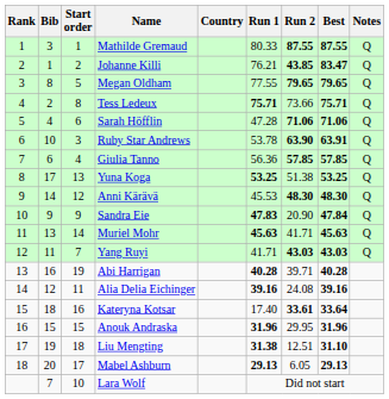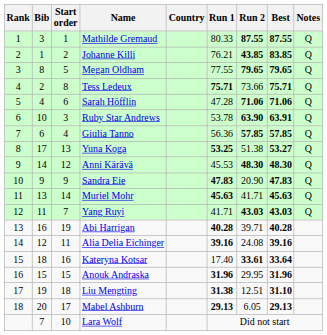 <table class="wikitable sortable" style="text-align:center">
 <tr>
 <th>Rank</th>
 <th>Bib</th>
 <th>Start<br>order</th>
 <th>Name</th>
 <th>Country</th>
 <th>Run 1</th>
 <th>Run 2</th>
 <th>Best</th>
 <th>Notes</th>
 </tr>
 <tr bgcolor=ccffcc>
 <td>1</td>
 <td>3</td>
 <td>1</td>
 <td align=left><a href='#'>Mathilde Gremaud</a></td>
 <td align=left></td>
 <td>80.33</td>
 <td><strong>87.55</strong></td>
 <td><strong>87.55</strong></td>
 <td>Q</td>
 </tr>
 <tr bgcolor=ccffcc>
 <td>2</td>
 <td>1</td>
 <td>2</td>
 <td align=left><a href='#'>Johanne Killi</a></td>
 <td align=left></td>
 <td>76.21</td>
 <td><strong>43.85</strong></td>
-<td><strong>83.47</strong></td>
+<td><strong>83.85</strong></td>
 <td>Q</td>
 </tr>
 <tr bgcolor=ccffcc>
 <td>3</td>
 <td>8</td>
 <td>5</td>
 <td align=left><a href='#'>Megan Oldham</a></td>
 <td align=left></td>
 <td>77.55</td>
 <td><strong>79.65</strong></td>
 <td><strong>79.65</strong></td>
 <td>Q</td>
 </tr>
 <tr bgcolor=ccffcc>
 <td>4</td>
 <td>2</td>
 <td>8</td>
 <td align=left><a href='#'>Tess Ledeux</a></td>
 <td align=left></td>
 <td><strong>75.71</strong></td>
 <td>73.66</td>
 <td><strong>75.71</strong></td>
 <td>Q</td>
 </tr>
 <tr bgcolor=ccffcc>
 <td>5</td>
 <td>4</td>
 <td>6</td>
 <td align=left><a href='#'>Sarah Höfflin</a></td>
 <td align=left></td>
 <td>47.28</td>
 <td><strong>71.06</strong></td>
 <td><strong>71.06</strong></td>
 <td>Q</td>
 </tr>
 <tr bgcolor=ccffcc>
 <td>6</td>
 <td>10</td>
 <td>3</td>
 <td align=left><a href='#'>Ruby Star Andrews</a></td>
 <td align=left></td>
 <td>53.78</td>
 <td><strong>63.90</strong></td>
 <td><strong>63.91</strong></td>
 <td>Q</td>
 </tr>
 <tr bgcolor=ccffcc>
 <td>7</td>
 <td>6</td>
 <td>4</td>
 <td align=left><a href='#'>Giulia Tanno</a></td>
 <td align=left></td>
 <td>56.36</td>
 <td><strong>57.85</strong></td>
 <td><strong>57.85</strong></td>
 <td>Q</td>
 </tr>
 <tr bgcolor=ccffcc>
 <td>8</td>
 <td>17</td>
 <td>13</td>
 <td align=left><a href='#'>Yuna Koga</a></td>
 <td align=left></td>
 <td><strong>53.25</strong></td>
 <td>51.38</td>
-<td><strong>53.25</strong></td>
+<td><strong>53.27</strong></td>
 <td>Q</td>
 </tr>
 <tr bgcolor=ccffcc>
 <td>9</td>
 <td>14</td>
 <td>12</td>
 <td align=left><a href='#'>Anni Kärävä</a></td>
 <td align=left></td>
 <td>45.53</td>
 <td><strong>48.30</strong></td>
 <td><strong>48.30</strong></td>
 <td>Q</td>
 </tr>
 <tr bgcolor=ccffcc>
 <td>10</td>
 <td>9</td>
 <td>9</td>
 <td align=left><a href='#'>Sandra Eie</a></td>
 <td align=left></td>
 <td><strong>47.83</strong></td>
 <td>20.90</td>
-<td><strong>47.84</strong></td>
+<td><strong>47.83</strong></td>
 <td>Q</td>
 </tr>
 <tr bgcolor=ccffcc>
 <td>11</td>
 <td>13</td>
 <td>14</td>
 <td align=left><a href='#'>Muriel Mohr</a></td>
 <td align=left></td>
 <td><strong>45.63</strong></td>
 <td>41.71</td>
 <td><strong>45.63</strong></td>
 <td>Q</td>
 </tr>
 <tr bgcolor=ccffcc>
 <td>12</td>
 <td>11</td>
 <td>7</td>
 <td align=left><a href='#'>Yang Ruyi</a></td>
 <td align=left></td>
 <td>41.71</td>
 <td><strong>43.03</strong></td>
 <td><strong>43.03</strong></td>
 <td>Q</td>
 </tr>
 <tr>
 <td>13</td>
 <td>16</td>
 <td>19</td>
 <td align=left><a href='#'>Abi Harrigan</a></td>
 <td align=left></td>
 <td><strong>40.28</strong></td>
 <td>39.71</td>
 <td><strong>40.28</strong></td>
 <td></td>
 </tr>
 <tr>
 <td>14</td>
 <td>12</td>
 <td>11</td>
 <td align=left><a href='#'>Alia Delia Eichinger</a></td>
 <td align=left></td>
 <td><strong>39.16</strong></td>
 <td>24.08</td>
 <td><strong>39.16</strong></td>
 <td></td>
 </tr>
 <tr>
 <td>15</td>
 <td>18</td>
 <td>16</td>
 <td align=left><a href='#'>Kateryna Kotsar</a></td>
 <td align=left></td>
 <td>17.40</td>
 <td><strong>33.61</strong></td>
 <td><strong>33.64</strong></td>
 <td></td>
 </tr>
 <tr>
 <td>16</td>
 <td>15</td>
 <td>15</td>
 <td align=left><a href='#'>Anouk Andraska</a></td>
 <td align=left></td>
 <td><strong>31.96</strong></td>
 <td>29.95</td>
 <td><strong>31.96</strong></td>
 <td></td>
 </tr>
 <tr>
 <td>17</td>
 <td>19</td>
 <td>18</td>
 <td align=left><a href='#'>Liu Mengting</a></td>
 <td align=left></td>
 <td><strong>31.38</strong></td>
 <td>12.51</td>
 <td><strong>31.10</strong></td>
 <td></td>
 </tr>
 <tr>
 <td>18</td>
 <td>20</td>
 <td>17</td>
 <td align=left><a href='#'>Mabel Ashburn</a></td>
 <td align=left></td>
 <td><strong>29.13</strong></td>
 <td>6.05</td>
 <td><strong>29.13</strong></td>
 <td></td>
 </tr>
 <tr>
 <td></td>
 <td>7</td>
 <td>10</td>
 <td align=left><a href='#'>Lara Wolf</a></td>
 <td align=left></td>
 <td colspan=4>Did not start</td>
 </tr>
 </table>
